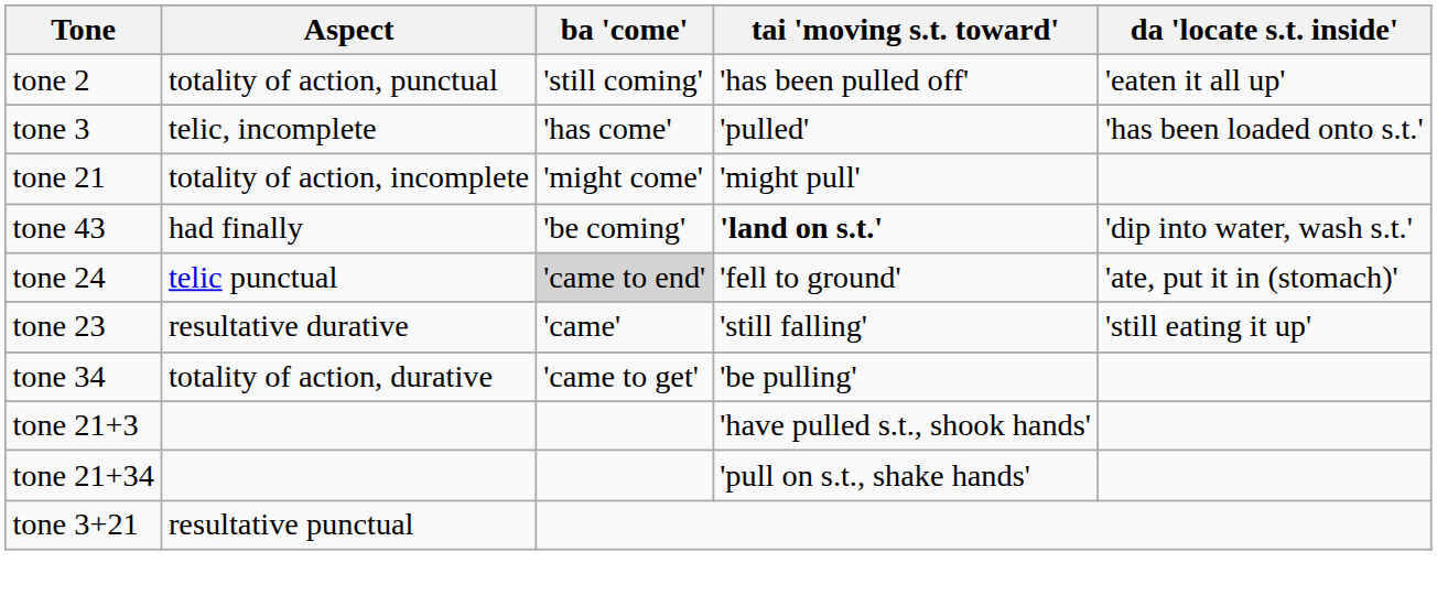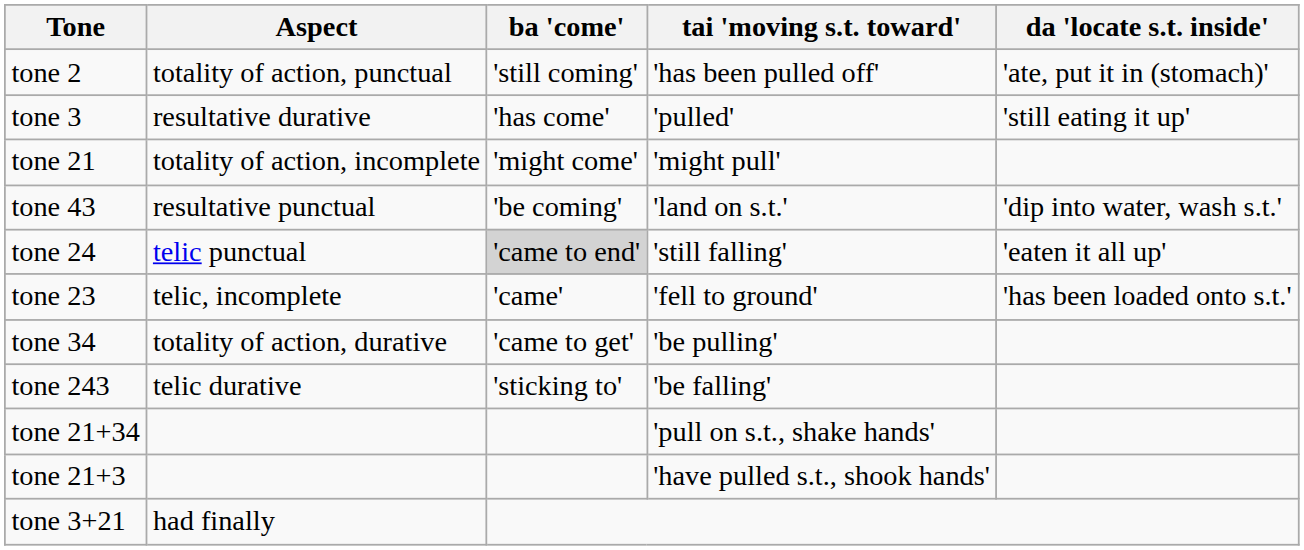 <table class="wikitable">
 <tr>
 <th>Tone</th>
 <th>Aspect</th>
 <th>ba 'come'</th>
 <th>tai 'moving s.t. toward'</th>
 <th>da 'locate s.t. inside'</th>
 </tr>
 <tr>
 <td>tone 2</td>
 <td>totality of action, punctual</td>
 <td> 'still coming'</td>
 <td> 'has been pulled off'</td>
-<td> 'eaten it all up'</td>
+<td> 'ate, put it in (stomach)'</td>
 </tr>
 <tr>
 <td>tone 3</td>
-<td>telic, incomplete</td>
+<td>resultative durative</td>
 <td> 'has come'</td>
 <td> 'pulled'</td>
-<td> 'has been loaded onto s.t.'</td>
+<td> 'still eating it up'</td>
 </tr>
 <tr>
 <td>tone 21</td>
 <td>totality of action, incomplete</td>
 <td> 'might come'</td>
 <td> 'might pull'</td>
 <td></td>
 </tr>
 <tr>
 <td>tone 43</td>
-<td>had finally</td>
+<td>resultative punctual</td>
 <td> 'be coming'</td>
-<td><strong> 'land on s.t.'</strong></td>
+<td> 'land on s.t.'</td>
 <td> 'dip into water, wash s.t.'</td>
 </tr>
 <tr>
 <td>tone 24</td>
 <td><a href='#'>telic</a> punctual</td>
 <td style="background: lightgrey;"> 'came to end'</td>
-<td> 'fell to ground'</td>
-<td> 'ate, put it in (stomach)'</td>
+<td> 'still falling'</td>
+<td> 'eaten it all up'</td>
 </tr>
 <tr>
 <td>tone 23</td>
-<td>resultative durative</td>
+<td>telic, incomplete</td>
 <td> 'came'</td>
-<td> 'still falling'</td>
-<td> 'still eating it up'</td>
+<td> 'fell to ground'</td>
+<td> 'has been loaded onto s.t.'</td>
 </tr>
 <tr>
 <td>tone 34</td>
 <td>totality of action, durative</td>
 <td> 'came to get'</td>
 <td> 'be pulling'</td>
+<td></td>
+</tr>
+<tr>
+<td>tone 243</td>
+<td>telic durative</td>
+<td> 'sticking to'</td>
+<td> 'be falling'</td>
+<td></td>
+</tr>
+<tr>
+<td>tone 21+34</td>
+<td></td>
+<td></td>
+<td> 'pull on s.t., shake hands'</td>
 <td></td>
 </tr>
 <tr>
 <td>tone 21+3</td>
 <td></td>
 <td></td>
 <td> 'have pulled s.t., shook hands'</td>
 <td></td>
 </tr>
 <tr>
-<td>tone 21+34</td>
-<td></td>
-<td></td>
-<td> 'pull on s.t., shake hands'</td>
-<td></td>
-</tr>
-<tr>
 <td>tone 3+21</td>
-<td>resultative punctual</td>
+<td>had finally</td>
 </tr>
 </table>
